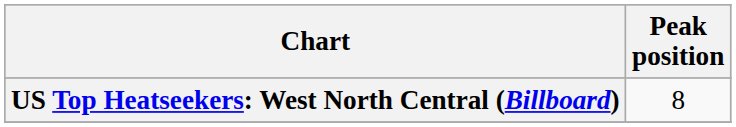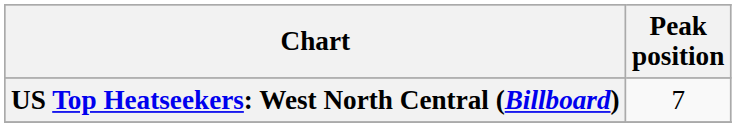 <table class="wikitable plainrowheaders sortable" style="text-align:center;" border="1">
 <tr>
 <th scope="col">Chart</th>
 <th scope="col">Peak<br>position</th>
 </tr>
 <tr>
 <th scope="row">US <a href='#'>Top Heatseekers</a>: West North Central (<em><a href='#'>Billboard</a></em>)</th>
-<td>8</td>
+<td>7</td>
 </tr>
 <tr>
 </tr>
 </table>
